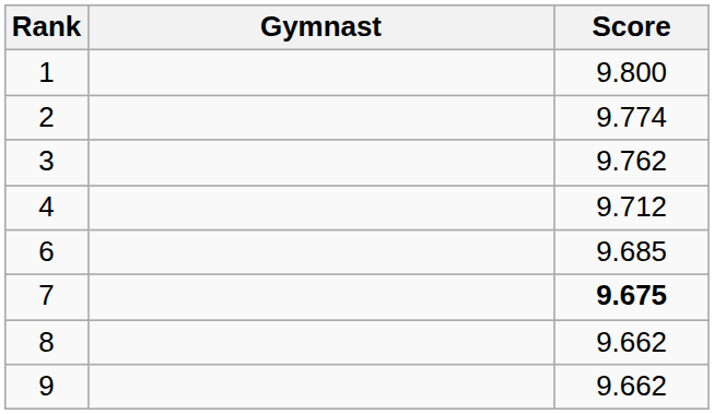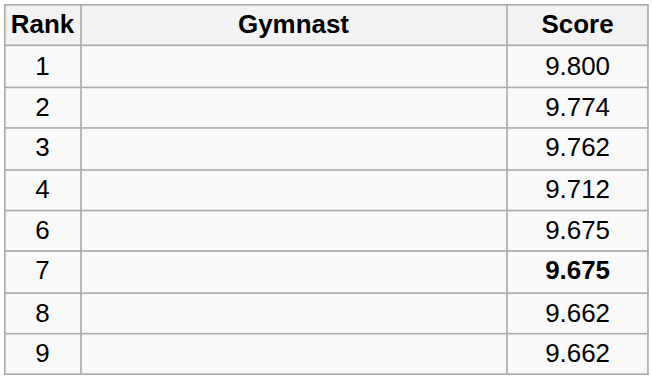 <table class="wikitable" style="text-align:center">
 <tr>
 <th>Rank</th>
 <th style="width:16em">Gymnast</th>
 <th style="width:5em">Score</th>
 </tr>
 <tr>
 <td>1</td>
 <td align=left></td>
 <td>9.800</td>
 </tr>
 <tr>
 <td>2</td>
 <td align=left></td>
 <td>9.774</td>
 </tr>
 <tr>
 <td>3</td>
 <td align=left></td>
 <td>9.762</td>
 </tr>
 <tr>
 <td>4</td>
 <td align=left></td>
 <td>9.712</td>
 </tr>
 <tr>
 <td>6</td>
 <td align=left></td>
-<td>9.685</td>
+<td>9.675</td>
 </tr>
 <tr>
 <td>7</td>
 <td align=left></td>
 <td><strong>9.675</strong></td>
 </tr>
 <tr>
 <td>8</td>
 <td align=left></td>
 <td>9.662</td>
 </tr>
 <tr>
 <td>9</td>
 <td align=left></td>
 <td>9.662</td>
 </tr>
 </table>
